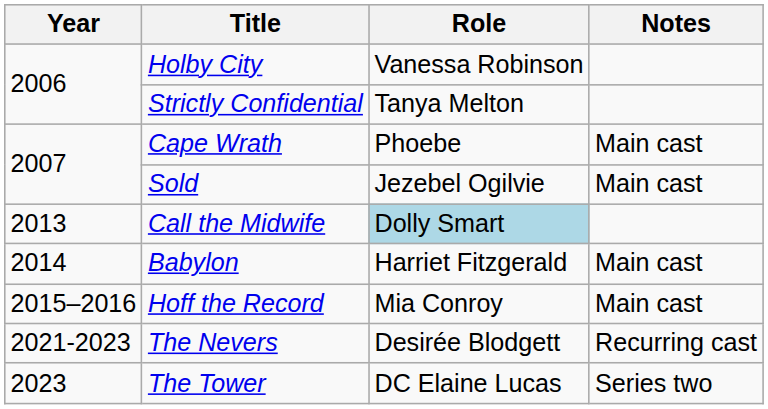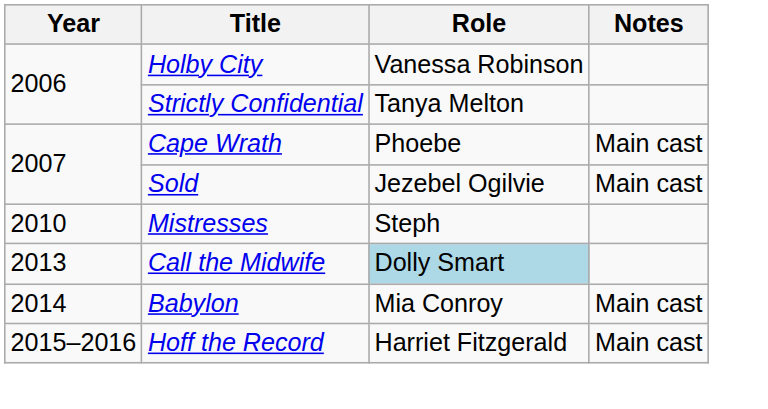 <table class="wikitable sortable">
 <tr>
 <th>Year</th>
 <th>Title</th>
 <th>Role</th>
 <th class="unsortable">Notes</th>
 </tr>
 <tr>
 <td rowspan=2>2006</td>
 <td><em><a href='#'>Holby City</a></em></td>
 <td>Vanessa Robinson</td>
 <td></td>
 </tr>
 <tr>
 <td><em><a href='#'>Strictly Confidential</a></em></td>
 <td>Tanya Melton</td>
 <td></td>
 </tr>
 <tr>
 <td rowspan=2>2007</td>
 <td><em><a href='#'>Cape Wrath</a></em></td>
 <td>Phoebe</td>
 <td>Main cast</td>
 </tr>
 <tr>
 <td><em><a href='#'>Sold</a></em></td>
 <td>Jezebel Ogilvie</td>
 <td>Main cast</td>
 </tr>
 <tr>
+<td>2010</td>
+<td><em><a href='#'>Mistresses</a></em></td>
+<td>Steph</td>
+<td></td>
+</tr>
+<tr>
 <td>2013</td>
 <td><em><a href='#'>Call the Midwife</a></em></td>
 <td style="background: lightblue;">Dolly Smart</td>
 <td></td>
 </tr>
 <tr>
 <td>2014</td>
 <td><em><a href='#'>Babylon</a></em></td>
-<td>Harriet Fitzgerald</td>
+<td>Mia Conroy</td>
 <td>Main cast</td>
 </tr>
 <tr>
 <td>2015–2016</td>
 <td><em><a href='#'>Hoff the Record</a></em></td>
-<td>Mia Conroy</td>
+<td>Harriet Fitzgerald</td>
 <td>Main cast</td>
 </tr>
-<tr>
-<td>2021-2023</td>
-<td><em><a href='#'>The Nevers</a></em></td>
-<td>Desirée Blodgett</td>
-<td>Recurring cast</td>
-</tr>
-<tr>
-<td>2023</td>
-<td><em><a href='#'>The Tower</a></em></td>
-<td>DC Elaine Lucas</td>
-<td>Series two</td>
-</tr>
 </table>
